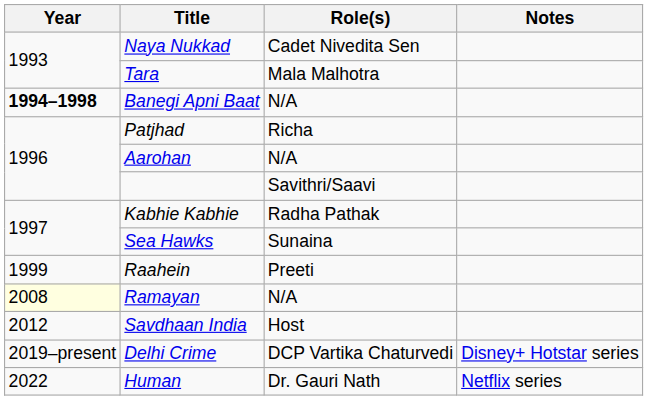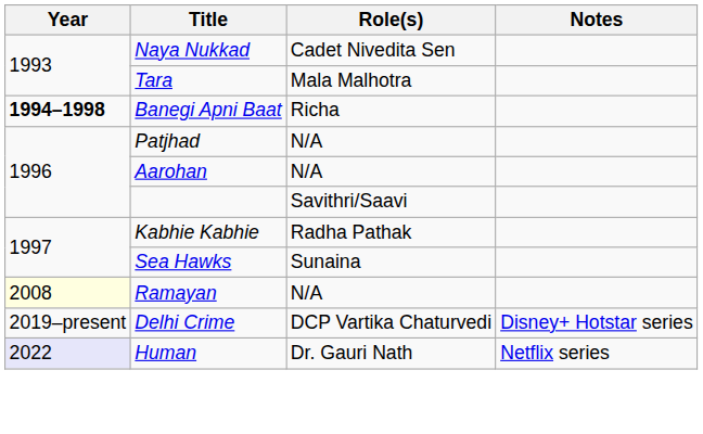 <table class="wikitable sortable">
 <tr>
 <th>Year</th>
 <th>Title</th>
 <th>Role(s)</th>
 <th>Notes</th>
 </tr>
 <tr>
 <td rowspan="2">1993</td>
 <td><em><a href='#'>Naya Nukkad</a></em></td>
 <td>Cadet Nivedita Sen</td>
 <td></td>
 </tr>
 <tr>
 <td><em><a href='#'>Tara</a></em></td>
 <td>Mala Malhotra</td>
 <td></td>
 </tr>
 <tr>
 <td><strong>1994–1998</strong></td>
 <td><em><a href='#'>Banegi Apni Baat</a></em></td>
-<td>N/A</td>
+<td>Richa</td>
 <td></td>
 </tr>
 <tr>
 <td rowspan="3">1996</td>
 <td><em>Patjhad</em></td>
-<td>Richa</td>
+<td>N/A</td>
 <td></td>
 </tr>
 <tr>
 <td><em><a href='#'>Aarohan</a></em></td>
 <td>N/A</td>
 <td></td>
 </tr>
 <tr>
 <td></td>
 <td>Savithri/Saavi</td>
 <td></td>
 </tr>
 <tr>
 <td rowspan="2">1997</td>
 <td><em>Kabhie Kabhie</em></td>
 <td>Radha Pathak</td>
 <td></td>
 </tr>
 <tr>
 <td><em><a href='#'>Sea Hawks</a></em></td>
 <td>Sunaina</td>
 <td></td>
 </tr>
 <tr>
-<td>1999</td>
-<td><em>Raahein</em></td>
-<td>Preeti</td>
-<td></td>
-</tr>
-<tr>
 <td style="background: lightyellow;">2008</td>
 <td><em><a href='#'>Ramayan</a></em></td>
 <td>N/A</td>
-<td></td>
-</tr>
-<tr>
-<td>2012</td>
-<td><em><a href='#'>Savdhaan India</a></em></td>
-<td>Host</td>
 <td></td>
 </tr>
 <tr>
 <td>2019–present</td>
 <td><em><a href='#'>Delhi Crime</a></em></td>
 <td>DCP Vartika Chaturvedi</td>
 <td><a href='#'>Disney+ Hotstar</a> series</td>
 </tr>
 <tr>
-<td>2022</td>
+<td style="background: lavender;">2022</td>
 <td><em><a href='#'>Human</a></em></td>
 <td>Dr. Gauri Nath</td>
 <td><a href='#'>Netflix</a> series</td>
 </tr>
 </table>
